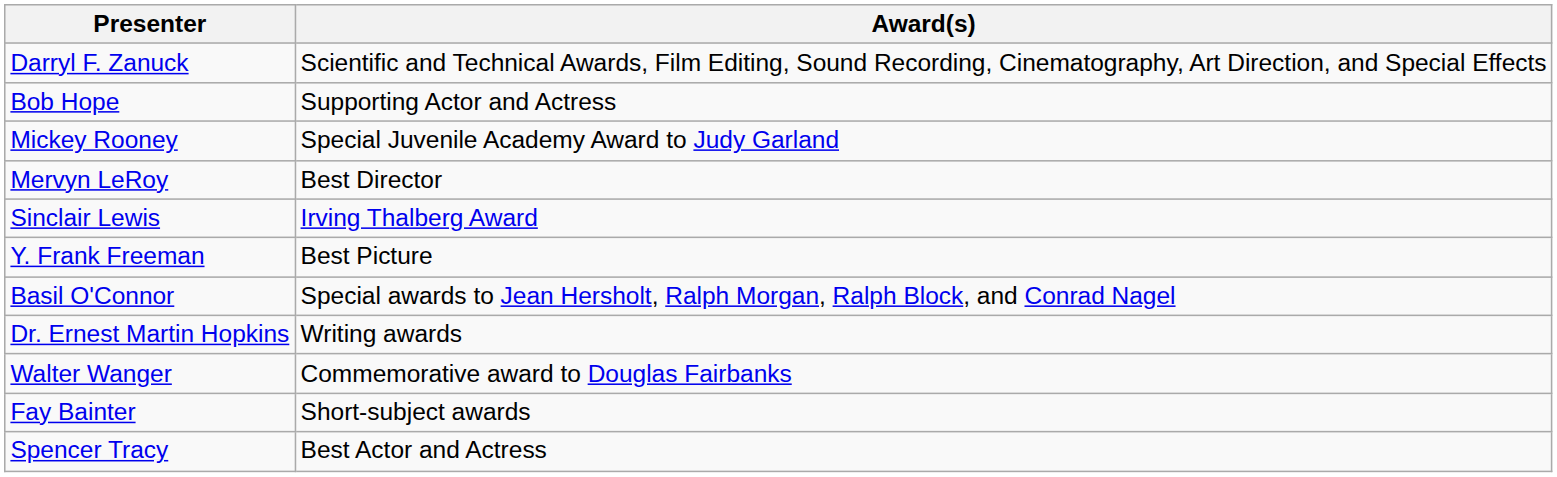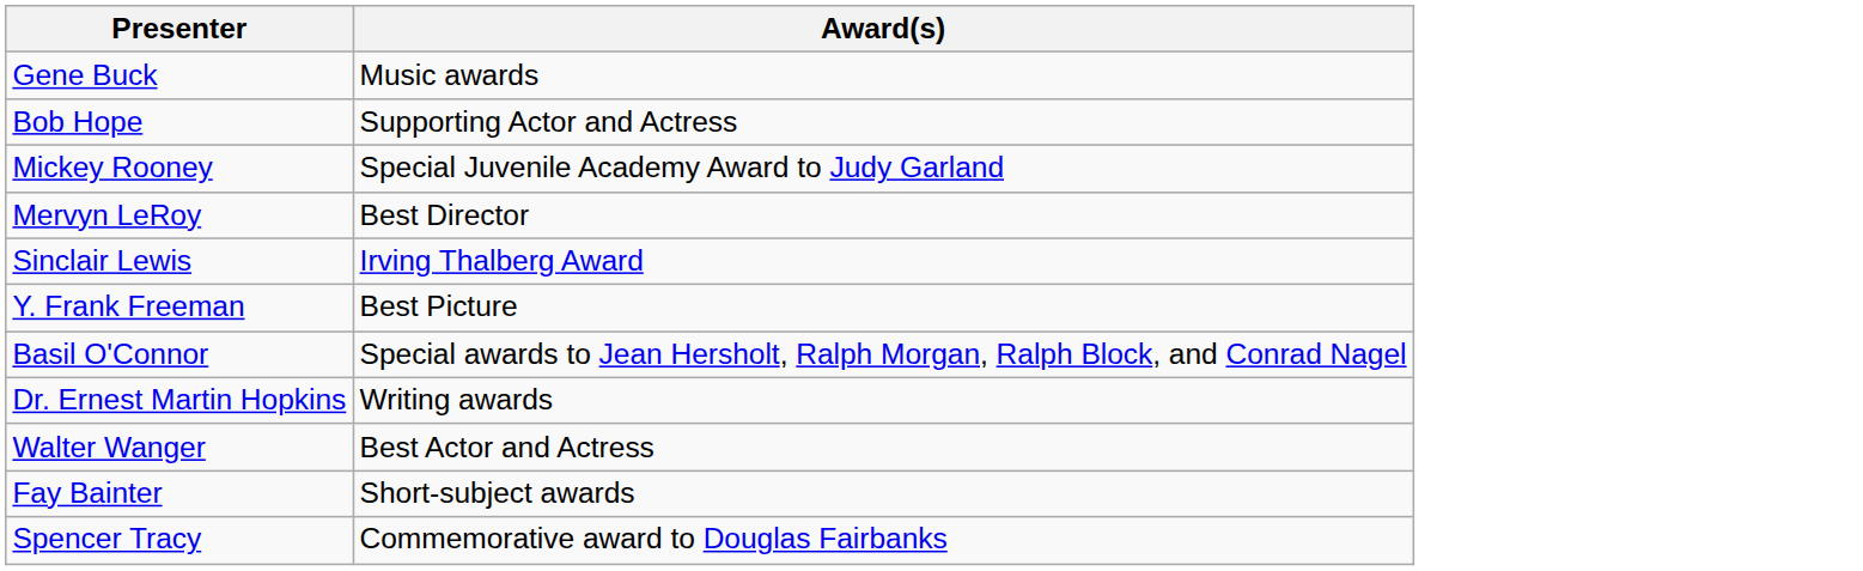 <table class="wikitable">
 <tr>
 <th>Presenter</th>
 <th>Award(s)</th>
 </tr>
 <tr>
-<td><a href='#'>Darryl F. Zanuck</a></td>
-<td>Scientific and Technical Awards, Film Editing, Sound Recording, Cinematography, Art Direction, and Special Effects</td>
+<td><a href='#'>Gene Buck</a></td>
+<td>Music awards</td>
 </tr>
 <tr>
 <td><a href='#'>Bob Hope</a></td>
 <td>Supporting Actor and Actress</td>
 </tr>
 <tr>
 <td><a href='#'>Mickey Rooney</a></td>
 <td>Special Juvenile Academy Award to <a href='#'>Judy Garland</a></td>
 </tr>
 <tr>
 <td><a href='#'>Mervyn LeRoy</a></td>
 <td>Best Director</td>
 </tr>
 <tr>
 <td><a href='#'>Sinclair Lewis</a></td>
 <td><a href='#'>Irving Thalberg Award</a></td>
 </tr>
 <tr>
 <td><a href='#'>Y. Frank Freeman</a></td>
 <td>Best Picture</td>
 </tr>
 <tr>
 <td><a href='#'>Basil O'Connor</a></td>
 <td>Special awards to <a href='#'>Jean Hersholt</a>, <a href='#'>Ralph Morgan</a>, <a href='#'>Ralph Block</a>, and <a href='#'>Conrad Nagel</a></td>
 </tr>
 <tr>
 <td><a href='#'>Dr. Ernest Martin Hopkins</a></td>
 <td>Writing awards</td>
 </tr>
 <tr>
 <td><a href='#'>Walter Wanger</a></td>
-<td>Commemorative award to <a href='#'>Douglas Fairbanks</a></td>
+<td>Best Actor and Actress</td>
 </tr>
 <tr>
 <td><a href='#'>Fay Bainter</a></td>
 <td>Short-subject awards</td>
 </tr>
 <tr>
 <td><a href='#'>Spencer Tracy</a></td>
-<td>Best Actor and Actress</td>
+<td>Commemorative award to <a href='#'>Douglas Fairbanks</a></td>
 </tr>
 </table>
